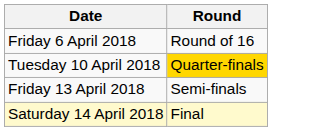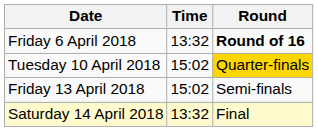 <table class="wikitable">
 <tr>
 <th>Date</th>
+<th>Time</th>
 <th>Round</th>
 </tr>
 <tr>
 <td>Friday 6 April 2018</td>
-<td>Round of 16</td>
+<td>13:32</td>
+<td><strong>Round of 16</strong></td>
 </tr>
 <tr>
 <td>Tuesday 10 April 2018</td>
+<td>15:02</td>
 <td style="background: gold;">Quarter-finals</td>
 </tr>
 <tr>
 <td>Friday 13 April 2018</td>
+<td>15:02</td>
 <td>Semi-finals</td>
 </tr>
 <tr>
 <td style=background:lemonchiffon>Saturday 14 April 2018</td>
+<td style=background:lemonchiffon>13:32</td>
 <td style=background:lemonchiffon>Final</td>
 </tr>
 </table>
